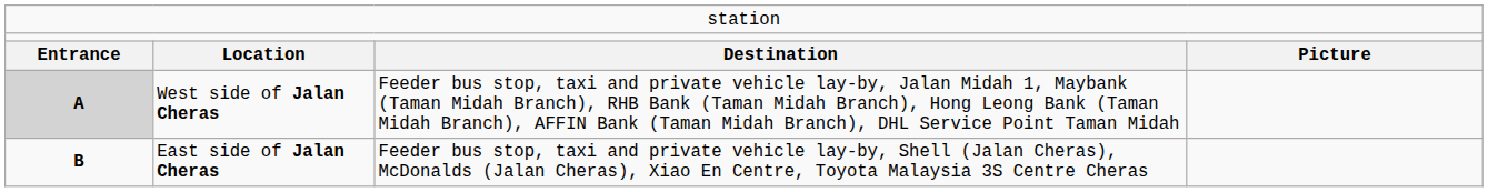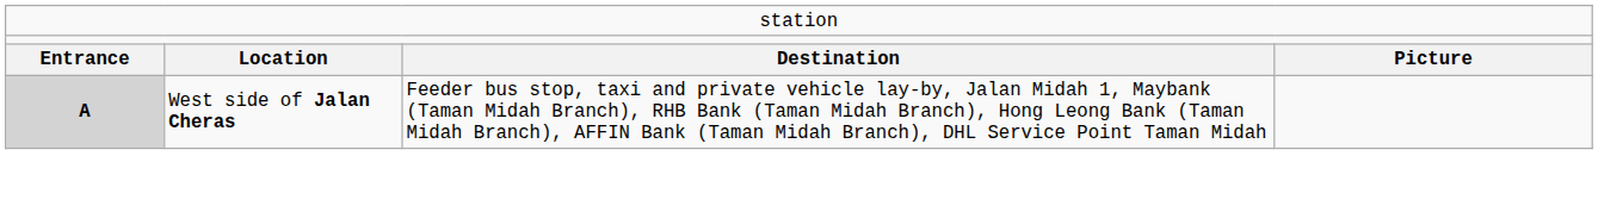 <table class="wikitable" style="width:70%">
 <tr>
 <td colspan=4 align="center"> station</td>
 </tr>
 <tr>
 <td colspan=4 align="center" bgcolor=></td>
 </tr>
 <tr>
 <th style="width:10%">Entrance</th>
 <th style="width:15%">Location</th>
 <th style="width:55%">Destination</th>
 <th style="width:20%">Picture</th>
 </tr>
 <tr>
 <td align="center" style="background: lightgrey;"><strong><span>A</span></strong></td>
 <td>West side of <strong>Jalan Cheras</strong></td>
 <td>Feeder bus stop, taxi and private vehicle lay-by, Jalan Midah 1, Maybank (Taman Midah Branch), RHB Bank (Taman Midah Branch), Hong Leong Bank (Taman Midah Branch), AFFIN Bank (Taman Midah Branch), DHL Service Point Taman Midah</td>
 <td></td>
 </tr>
-<tr>
-<td align="center"><strong><span>B</span></strong></td>
-<td>East side of <strong>Jalan Cheras</strong></td>
-<td>Feeder bus stop, taxi and private vehicle lay-by, Shell (Jalan Cheras), McDonalds (Jalan Cheras), Xiao En Centre, Toyota Malaysia 3S Centre Cheras</td>
-<td></td>
-</tr>
 </table>
